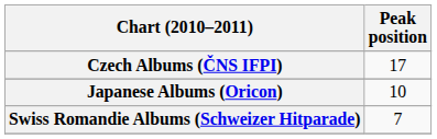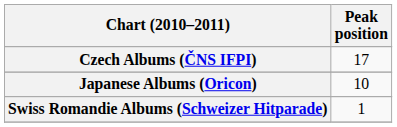 <table class="wikitable plainrowheaders sortable" style="text-align:center">
 <tr>
 <th scope="col">Chart (2010–2011)</th>
 <th scope="col">Peak<br>position</th>
 </tr>
 <tr>
 </tr>
 <tr>
 </tr>
 <tr>
 </tr>
 <tr>
 </tr>
 <tr>
 </tr>
 <tr>
 <th scope="row">Czech Albums (<a href='#'>ČNS IFPI</a>)</th>
 <td>17</td>
 </tr>
 <tr>
 </tr>
 <tr>
 </tr>
 <tr>
 </tr>
 <tr>
 </tr>
 <tr>
 </tr>
 <tr>
 </tr>
 <tr>
 </tr>
 <tr>
 <th scope="row">Japanese Albums (<a href='#'>Oricon</a>)</th>
 <td>10</td>
 </tr>
 <tr>
 </tr>
 <tr>
 </tr>
 <tr>
 </tr>
 <tr>
 </tr>
 <tr>
 </tr>
 <tr>
 </tr>
 <tr>
 </tr>
 <tr>
 <th scope="row">Swiss Romandie Albums (<a href='#'>Schweizer Hitparade</a>)</th>
-<td>7</td>
+<td>1</td>
 </tr>
 <tr>
 </tr>
 <tr>
 </tr>
 <tr>
 </tr>
 </table>
